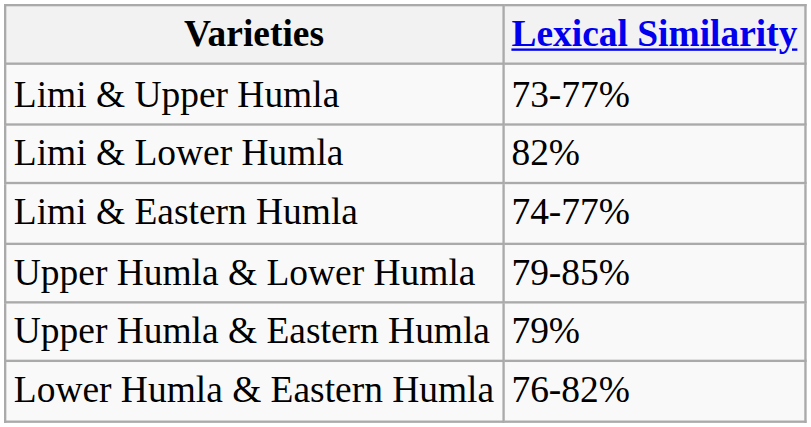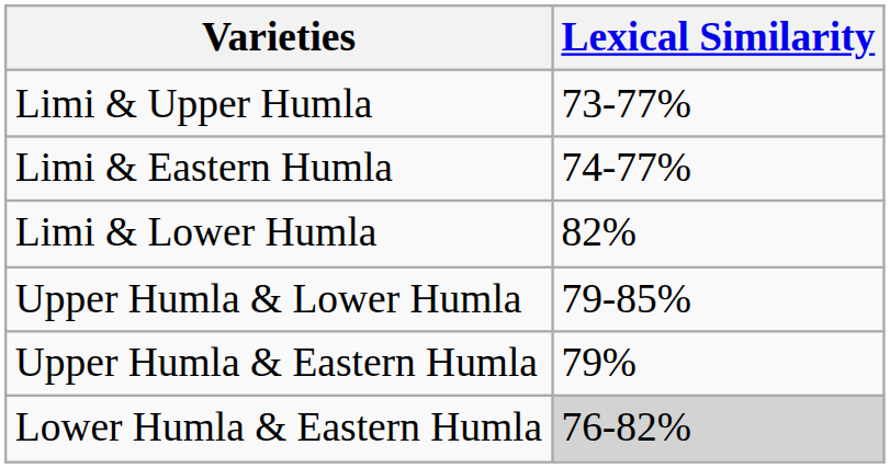 <table class="wikitable">
 <tr>
 <th>Varieties</th>
 <th><a href='#'>Lexical Similarity</a></th>
 </tr>
 <tr>
 <td>Limi & Upper Humla</td>
 <td>73-77%</td>
 </tr>
 <tr>
+<td>Limi & Eastern Humla</td>
+<td>74-77%</td>
+</tr>
+<tr>
 <td>Limi & Lower Humla</td>
 <td>82%</td>
-</tr>
-<tr>
-<td>Limi & Eastern Humla</td>
-<td>74-77%</td>
 </tr>
 <tr>
 <td>Upper Humla & Lower Humla</td>
 <td>79-85%</td>
 </tr>
 <tr>
 <td>Upper Humla & Eastern Humla</td>
 <td>79%</td>
 </tr>
 <tr>
 <td>Lower Humla & Eastern Humla</td>
-<td>76-82%</td>
+<td style="background: lightgrey;">76-82%</td>
 </tr>
 </table>
